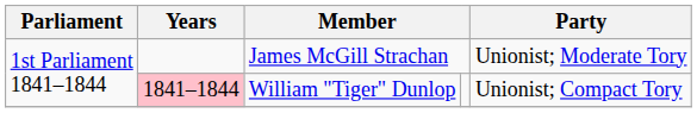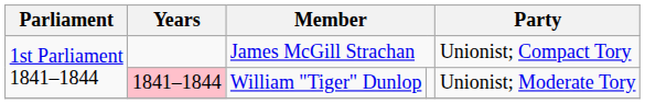 <table class="wikitable">
 <tr>
 <th>Parliament</th>
 <th>Years</th>
 <th colspan="2">Member</th>
 <th>Party</th>
 </tr>
 <tr>
 <td rowspan="2"><a href='#'>1st Parliament</a><br>1841–1844</td>
 <td></td>
 <td colspan="2"><a href='#'>James McGill Strachan</a></td>
-<td>Unionist; <a href='#'>Moderate Tory</a></td>
+<td>Unionist; <a href='#'>Compact Tory</a></td>
 </tr>
 <tr>
 <td style="background: pink;">1841–1844</td>
 <td><a href='#'>William "Tiger" Dunlop</a></td>
 <td></td>
-<td>Unionist; <a href='#'>Compact Tory</a></td>
+<td>Unionist; <a href='#'>Moderate Tory</a></td>
 </tr>
 <tr>
 </tr>
 </table>
